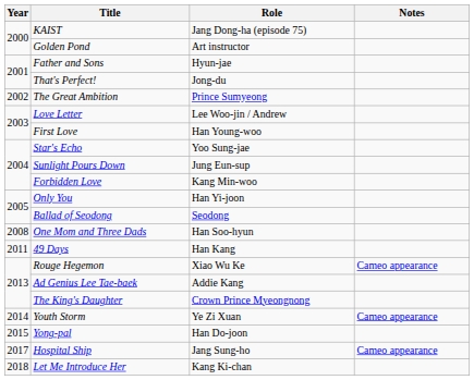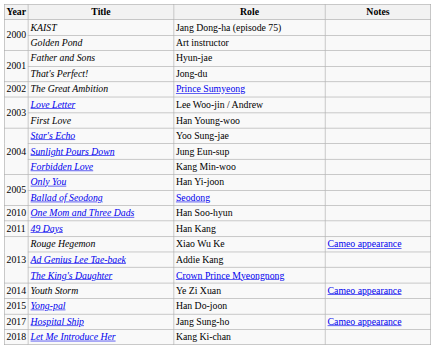 <table class="wikitable" style="width:700px">
 <tr>
 <th width=10>Year</th>
 <th>Title</th>
 <th>Role</th>
 <th>Notes</th>
 </tr>
 <tr>
 <td rowspan=2>2000</td>
 <td><em>KAIST</em></td>
 <td>Jang Dong-ha (episode 75)</td>
 <td></td>
 </tr>
 <tr>
 <td><em>Golden Pond</em></td>
 <td>Art instructor</td>
 <td></td>
 </tr>
 <tr>
 <td rowspan=2>2001</td>
 <td><em>Father and Sons</em></td>
 <td>Hyun-jae</td>
 <td></td>
 </tr>
 <tr>
 <td><em>That's Perfect!</em></td>
 <td>Jong-du</td>
 <td></td>
 </tr>
 <tr>
 <td>2002</td>
 <td><em>The Great Ambition</em></td>
 <td><a href='#'>Prince Sumyeong</a></td>
 <td></td>
 </tr>
 <tr>
 <td rowspan=2>2003</td>
 <td><em><a href='#'>Love Letter</a></em></td>
 <td>Lee Woo-jin / Andrew</td>
 <td></td>
 </tr>
 <tr>
 <td><em>First Love</em></td>
 <td>Han Young-woo</td>
 <td></td>
 </tr>
 <tr>
 <td rowspan=3>2004</td>
 <td><em><a href='#'>Star's Echo</a></em></td>
 <td>Yoo Sung-jae</td>
 <td></td>
 </tr>
 <tr>
 <td><em><a href='#'>Sunlight Pours Down</a></em></td>
 <td>Jung Eun-sup</td>
 <td></td>
 </tr>
 <tr>
 <td><em><a href='#'>Forbidden Love</a></em></td>
 <td>Kang Min-woo</td>
 <td></td>
 </tr>
 <tr>
 <td rowspan=2>2005</td>
 <td><em><a href='#'>Only You</a></em></td>
 <td>Han Yi-joon</td>
 <td></td>
 </tr>
 <tr>
 <td><em><a href='#'>Ballad of Seodong</a></em></td>
 <td><a href='#'>Seodong</a></td>
 <td></td>
 </tr>
 <tr>
-<td>2008</td>
+<td>2010</td>
 <td><em><a href='#'>One Mom and Three Dads</a></em></td>
 <td>Han Soo-hyun</td>
 <td></td>
 </tr>
 <tr>
 <td>2011</td>
 <td><em><a href='#'>49 Days</a></em></td>
 <td>Han Kang</td>
 <td></td>
 </tr>
 <tr>
 <td rowspan=3>2013</td>
 <td><em>Rouge Hegemon</em> </td>
 <td>Xiao Wu Ke</td>
 <td><a href='#'>Cameo appearance</a></td>
 </tr>
 <tr>
 <td><em><a href='#'>Ad Genius Lee Tae-baek</a></em></td>
 <td>Addie Kang</td>
 <td></td>
 </tr>
 <tr>
 <td><em><a href='#'>The King's Daughter</a></em></td>
 <td><a href='#'>Crown Prince Myeongnong</a></td>
 <td></td>
 </tr>
 <tr>
 <td>2014</td>
 <td><em>Youth Storm</em> </td>
 <td>Ye Zi Xuan</td>
 <td><a href='#'>Cameo appearance</a></td>
 </tr>
 <tr>
 <td>2015</td>
 <td><em><a href='#'>Yong-pal</a></em></td>
 <td>Han Do-joon</td>
 <td></td>
 </tr>
 <tr>
 <td>2017</td>
 <td><em><a href='#'>Hospital Ship</a></em></td>
 <td>Jang Sung-ho</td>
 <td><a href='#'>Cameo appearance</a></td>
 </tr>
 <tr>
 <td>2018</td>
 <td><em><a href='#'>Let Me Introduce Her</a></em></td>
 <td>Kang Ki-chan</td>
 <td></td>
 </tr>
 </table>
